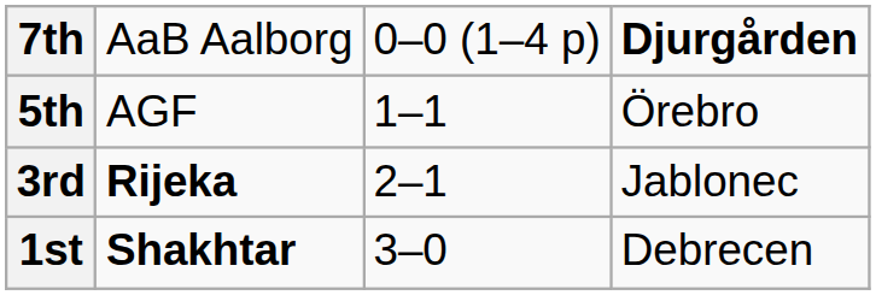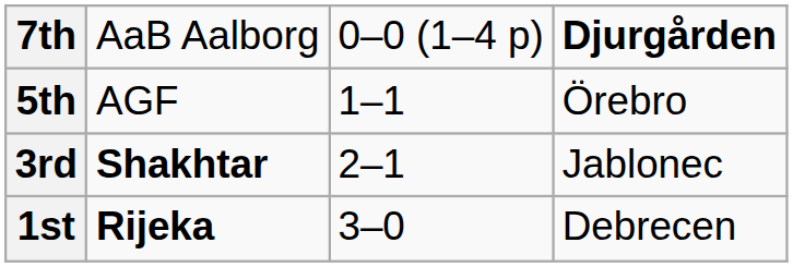 <table class="wikitable">
 <tr>
 <th>7th</th>
 <td><div>AaB Aalborg </div></td>
 <td><div> 0–0 (1–4 p)</div></td>
 <td> <strong>Djurgården</strong></td>
 </tr>
 <tr>
 <th>5th</th>
 <td><div>AGF </div></td>
 <td><div> 1–1</div></td>
 <td> Örebro</td>
 </tr>
 <tr>
 <th>3rd</th>
-<td><div><strong>Rijeka</strong> </div></td>
+<td><div><strong>Shakhtar</strong> </div></td>
 <td><div> 2–1</div></td>
 <td> Jablonec</td>
 </tr>
 <tr>
 <th>1st</th>
-<td><div><strong>Shakhtar</strong> </div></td>
+<td><div><strong>Rijeka</strong> </div></td>
 <td><div> 3–0</div></td>
 <td> Debrecen</td>
 </tr>
 </table>
